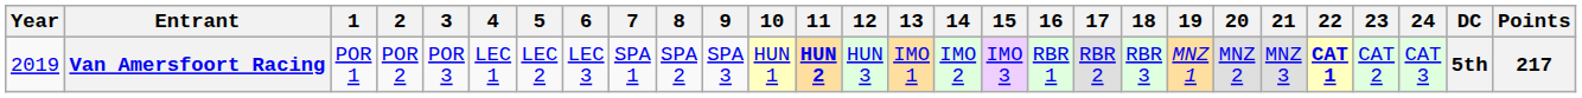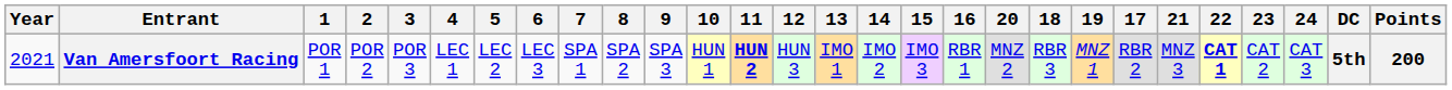 <table class="wikitable" style="text-align:center; font-size:85%">
 <tr>
 <th>Year</th>
 <th>Entrant</th>
 <th>1</th>
 <th>2</th>
 <th>3</th>
 <th>4</th>
 <th>5</th>
 <th>6</th>
 <th>7</th>
 <th>8</th>
 <th>9</th>
 <th>10</th>
 <th>11</th>
 <th>12</th>
 <th>13</th>
 <th>14</th>
 <th>15</th>
 <th>16</th>
-<th>17</th>
+<th>20</th>
 <th>18</th>
 <th>19</th>
-<th>20</th>
+<th>17</th>
 <th>21</th>
 <th>22</th>
 <th>23</th>
 <th>24</th>
 <th>DC</th>
 <th>Points</th>
 </tr>
 <tr>
-<td><a href='#'>2019</a></td>
+<td><a href='#'>2021</a></td>
 <th nowrap><a href='#'>Van Amersfoort Racing</a></th>
 <td style="background:#;"><a href='#'>POR<br>1</a></td>
 <td style="background:#;"><a href='#'>POR<br>2</a></td>
 <td style="background:#;"><a href='#'>POR<br>3</a></td>
 <td style="background:#;"><a href='#'>LEC<br>1</a></td>
 <td style="background:#;"><a href='#'>LEC<br>2</a></td>
 <td style="background:#;"><a href='#'>LEC<br>3</a></td>
 <td style="background:#;"><a href='#'>SPA<br>1</a></td>
 <td style="background:#;"><a href='#'>SPA<br>2</a></td>
 <td style="background:#;"><a href='#'>SPA<br>3</a></td>
 <td style="background:#FFFFBF;"><a href='#'>HUN<br>1</a><br></td>
 <td style="background:#FFDF9F;"><strong><a href='#'>HUN<br>2</a><br></strong></td>
 <td style="background:#DFFFDF;"><a href='#'>HUN<br>3</a><br></td>
 <td style="background:#FFDF9F;"><a href='#'>IMO<br>1</a><br></td>
 <td style="background:#DFFFDF;"><a href='#'>IMO<br>2</a><br></td>
 <td style="background:#EFCFFF;"><a href='#'>IMO<br>3</a><br></td>
 <td style="background:#DFFFDF;"><a href='#'>RBR<br>1</a><br></td>
-<td style="background:#DFDFDF;"><a href='#'>RBR<br>2</a><br></td>
+<td style="background:#DFDFDF;"><a href='#'>MNZ<br>2</a><br></td>
 <td style="background:#DFFFDF;"><a href='#'>RBR<br>3</a><br></td>
 <td style="background:#FFDF9F;"><em><a href='#'>MNZ<br>1</a></em><br></td>
-<td style="background:#DFDFDF;"><a href='#'>MNZ<br>2</a><br></td>
+<td style="background:#DFDFDF;"><a href='#'>RBR<br>2</a><br></td>
 <td style="background:#DFDFDF;"><a href='#'>MNZ<br>3</a><br></td>
 <td style="background:#FFFFBF;"><strong><a href='#'>CAT<br>1</a></strong><br></td>
 <td style="background:#DFFFDF;"><a href='#'>CAT<br>2</a><br></td>
 <td style="background:#DFFFDF;"><a href='#'>CAT<br>3</a><br> </td>
 <th>5th</th>
-<th>217</th>
+<th>200</th>
 </tr>
 </table>
